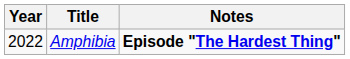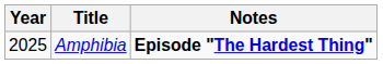 <table class="wikitable">
 <tr>
 <th>Year</th>
 <th>Title</th>
 <th>Notes</th>
 </tr>
 <tr>
-<td>2022</td>
+<td>2025</td>
 <td><em><a href='#'>Amphibia</a></em></td>
 <td><strong>Episode "<a href='#'>The Hardest Thing</a>"</strong></td>
 </tr>
 </table>
